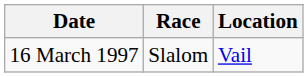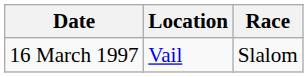 <table class="wikitable">
 <tr>
 <th><strong>Date</strong></th>
+<th><strong>Location</strong></th>
 <th><strong>Race</strong></th>
-<th><strong>Location</strong></th>
 </tr>
 <tr>
 <td>16 March 1997</td>
+<td> <a href='#'>Vail</a></td>
 <td>Slalom</td>
-<td> <a href='#'>Vail</a></td>
 </tr>
 </table>
